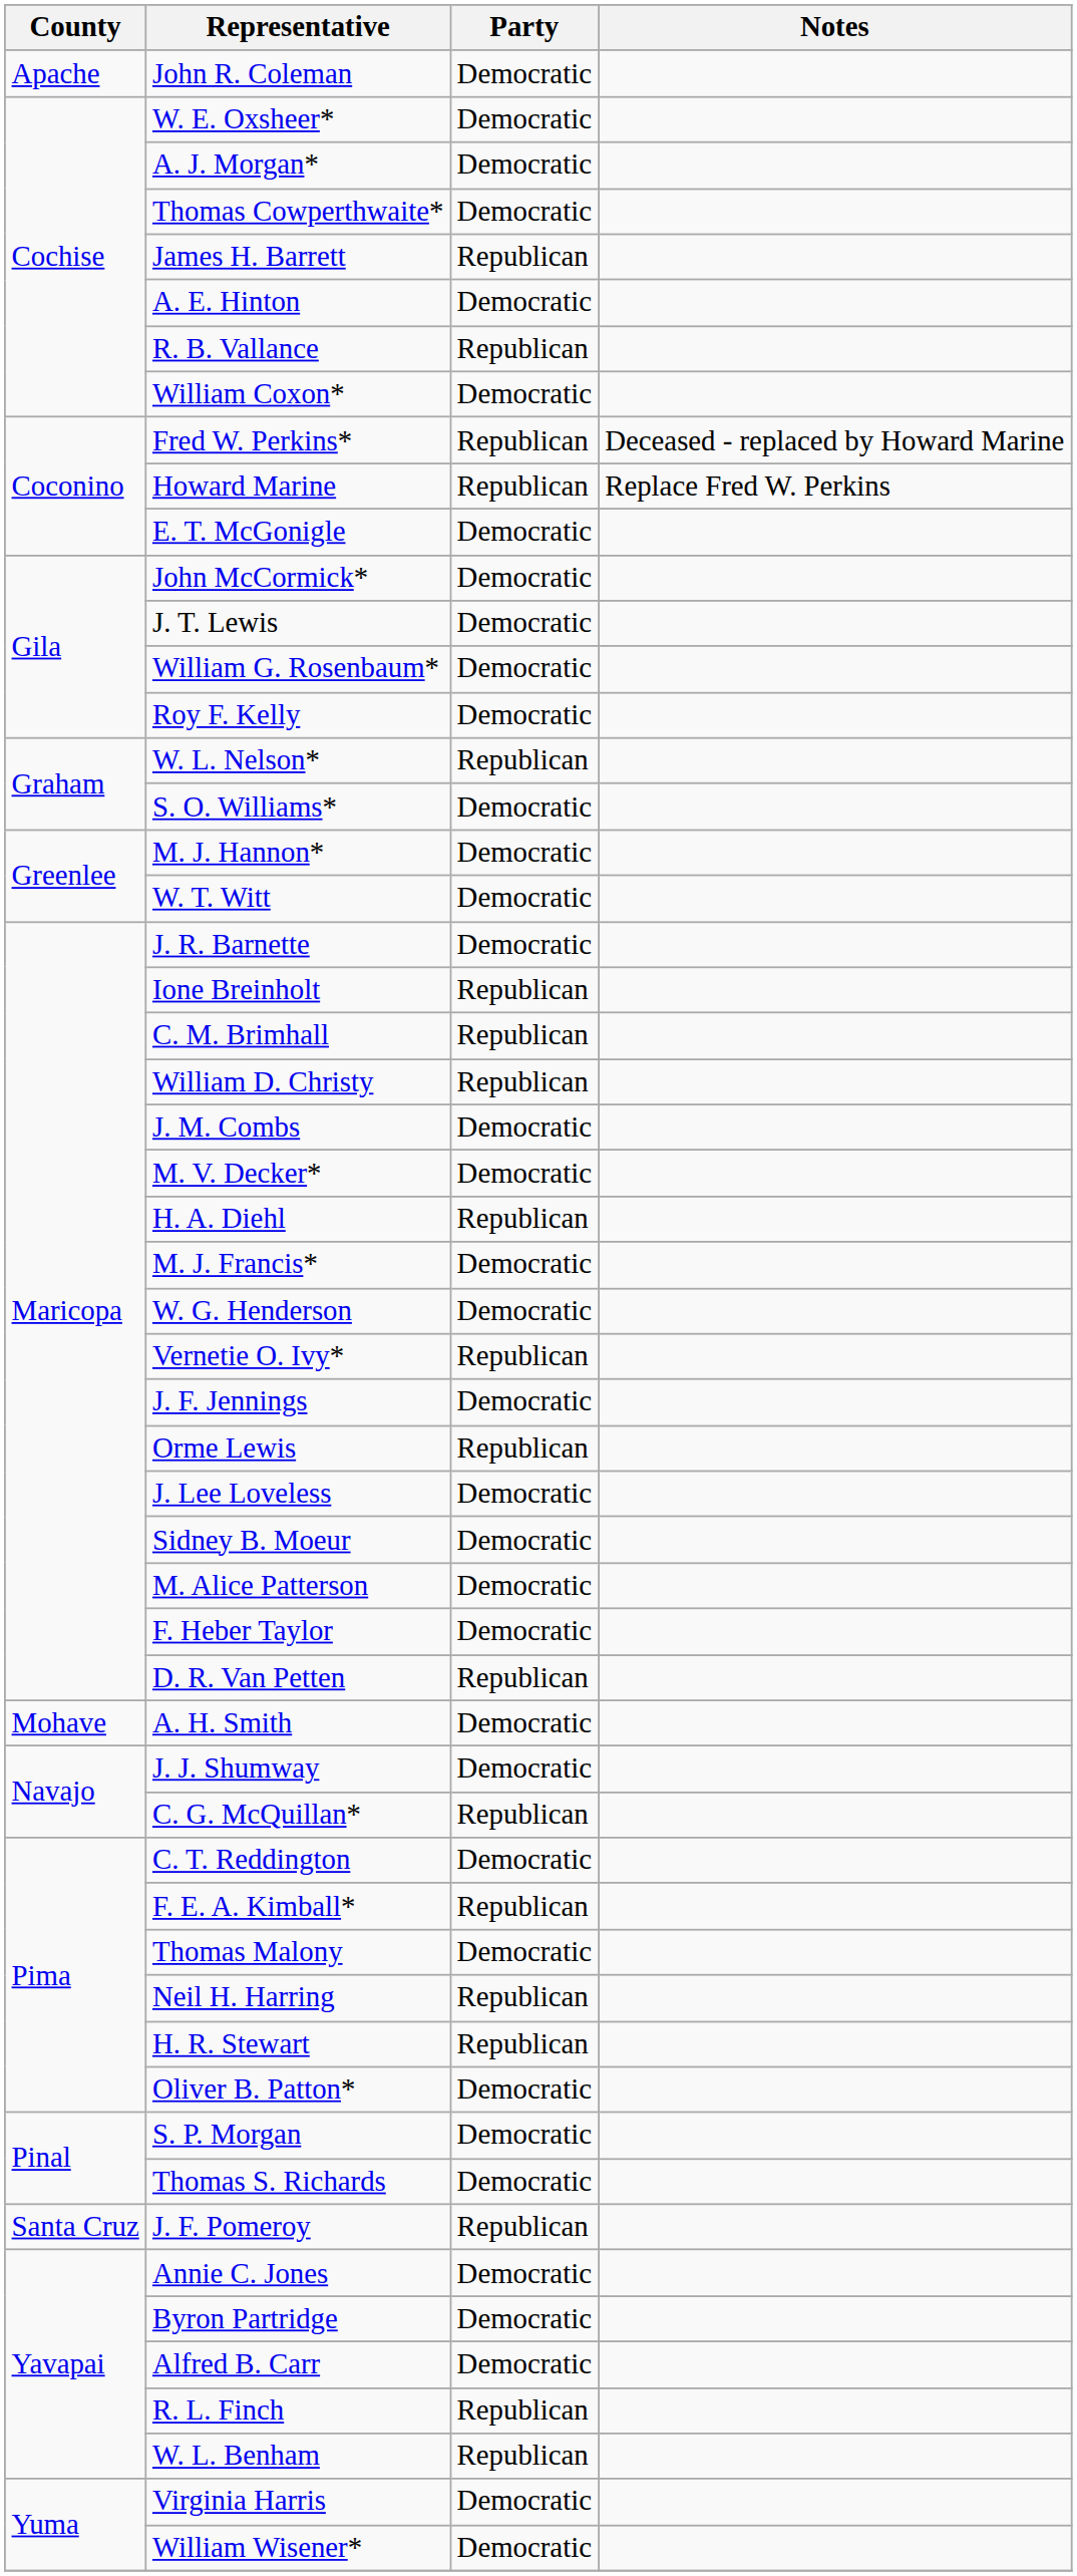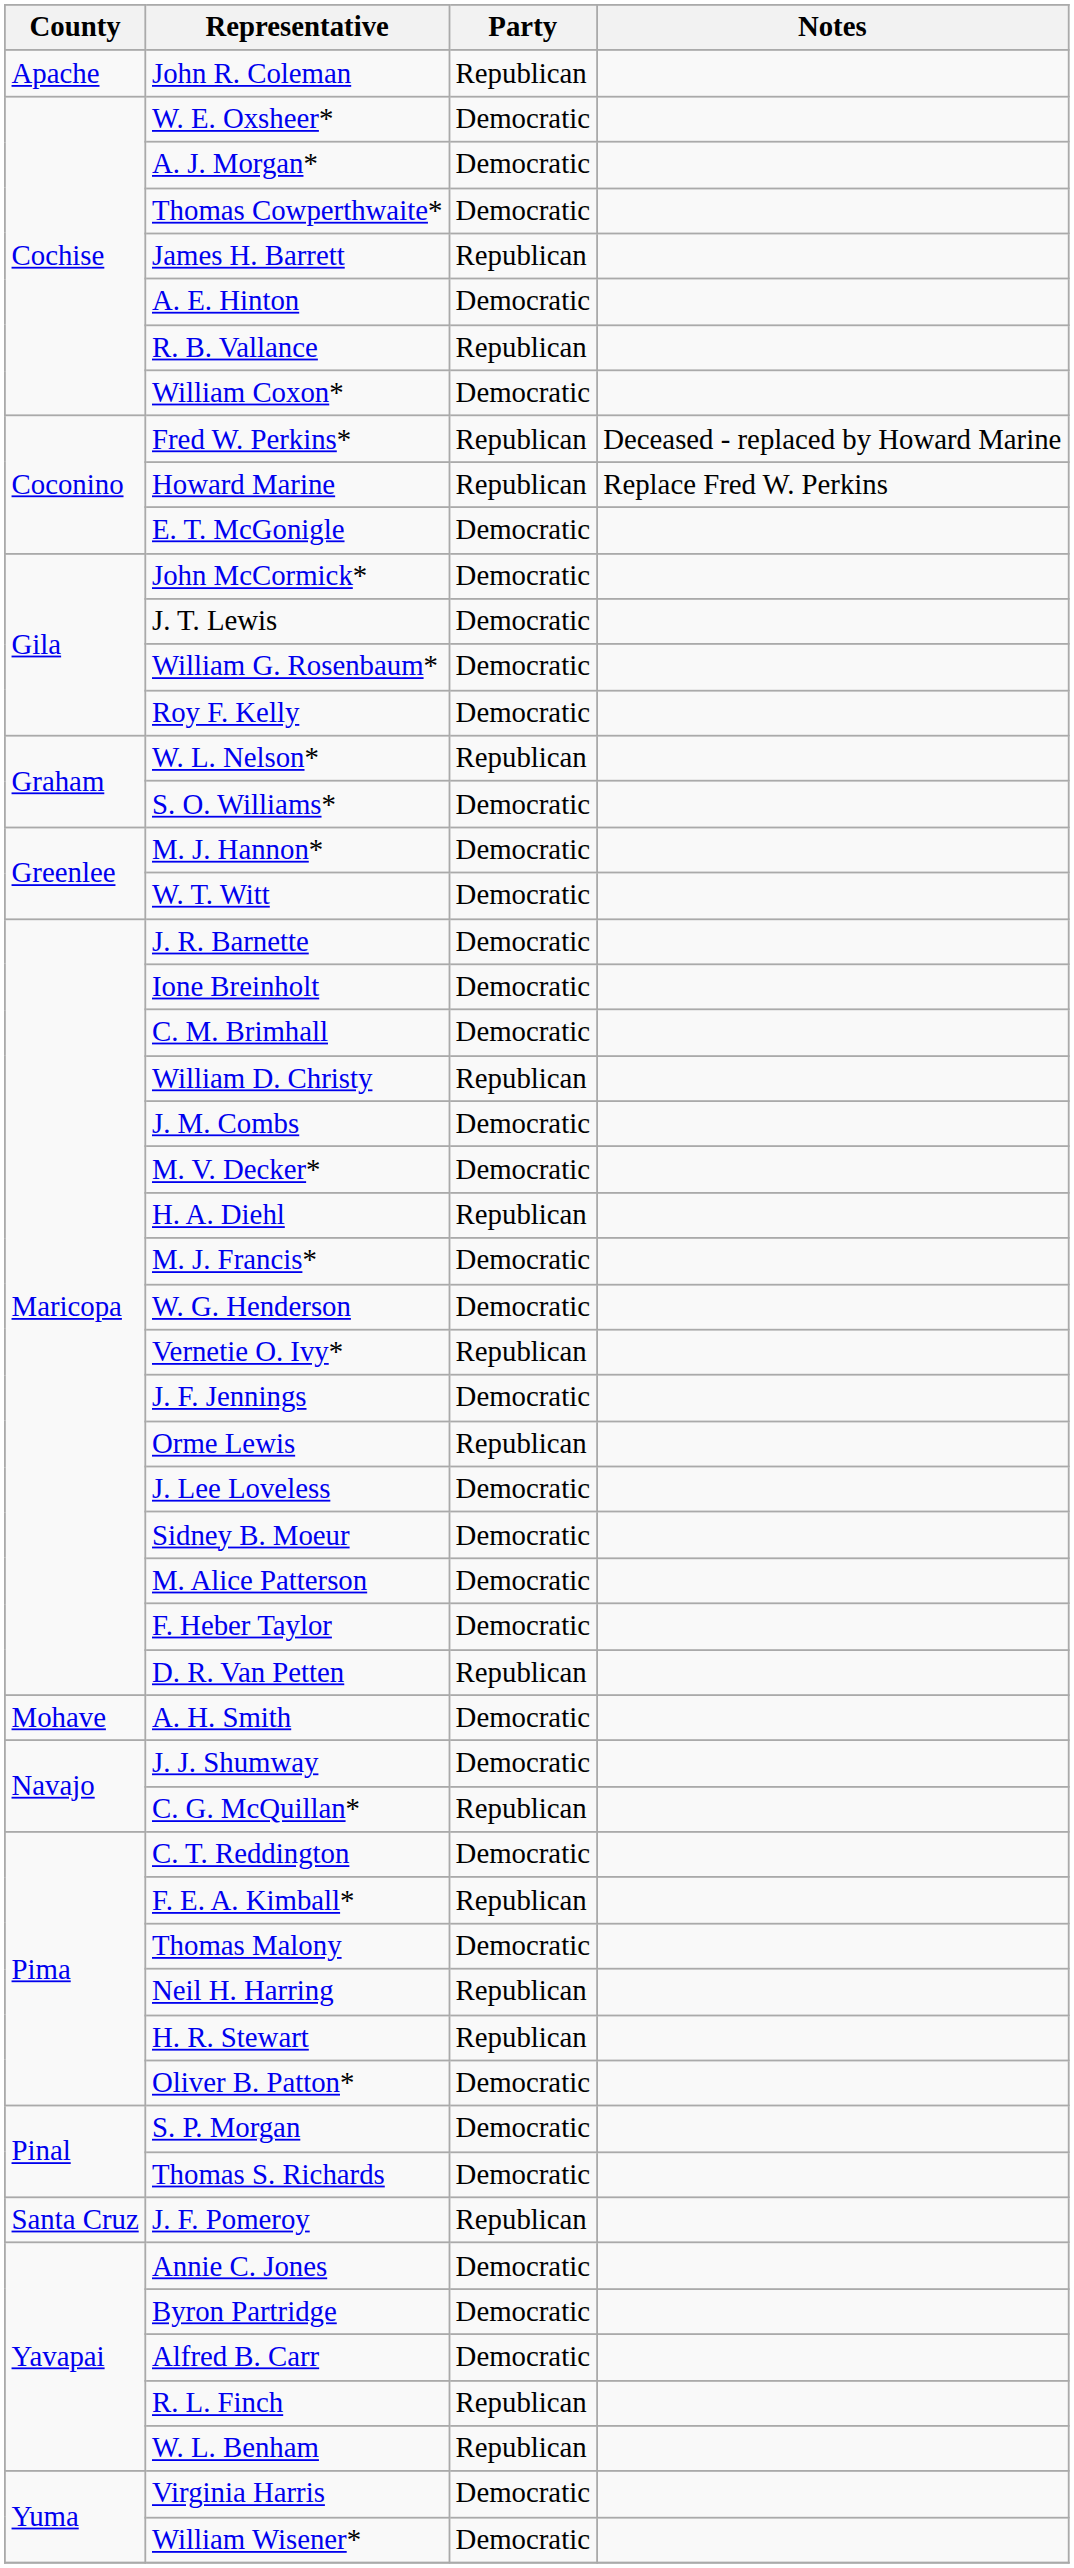 <table class=wikitable>
 <tr>
 <th>County</th>
 <th>Representative</th>
 <th>Party</th>
 <th>Notes</th>
 </tr>
 <tr>
 <td><a href='#'>Apache</a></td>
 <td><a href='#'>John R. Coleman</a></td>
-<td>Democratic</td>
+<td>Republican</td>
 <td></td>
 </tr>
 <tr>
 <td rowspan="7"><a href='#'>Cochise</a></td>
 <td><a href='#'>W. E. Oxsheer</a>*</td>
 <td>Democratic</td>
 <td></td>
 </tr>
 <tr>
 <td><a href='#'>A. J. Morgan</a>*</td>
 <td>Democratic</td>
 <td></td>
 </tr>
 <tr>
 <td><a href='#'>Thomas Cowperthwaite</a>*</td>
 <td>Democratic</td>
 <td></td>
 </tr>
 <tr>
 <td><a href='#'>James H. Barrett</a></td>
 <td>Republican</td>
 <td></td>
 </tr>
 <tr>
 <td><a href='#'>A. E. Hinton</a></td>
 <td>Democratic</td>
 <td></td>
 </tr>
 <tr>
 <td><a href='#'>R. B. Vallance</a></td>
 <td>Republican</td>
 <td></td>
 </tr>
 <tr>
 <td><a href='#'>William Coxon</a>*</td>
 <td>Democratic</td>
 <td></td>
 </tr>
 <tr>
 <td rowspan="3"><a href='#'>Coconino</a></td>
 <td><a href='#'>Fred W. Perkins</a>*</td>
 <td>Republican</td>
 <td>Deceased - replaced by Howard Marine</td>
 </tr>
 <tr>
 <td><a href='#'>Howard Marine</a></td>
 <td>Republican</td>
 <td>Replace Fred W. Perkins</td>
 </tr>
 <tr>
 <td><a href='#'>E. T. McGonigle</a></td>
 <td>Democratic</td>
 <td></td>
 </tr>
 <tr>
 <td rowspan="4"><a href='#'>Gila</a></td>
 <td><a href='#'>John McCormick</a>*</td>
 <td>Democratic</td>
 <td></td>
 </tr>
 <tr>
 <td>J. T. Lewis</td>
 <td>Democratic</td>
 <td></td>
 </tr>
 <tr>
 <td><a href='#'>William G. Rosenbaum</a>*</td>
 <td>Democratic</td>
 <td></td>
 </tr>
 <tr>
 <td><a href='#'>Roy F. Kelly</a></td>
 <td>Democratic</td>
 <td></td>
 </tr>
 <tr>
 <td rowspan="2"><a href='#'>Graham</a></td>
 <td><a href='#'>W. L. Nelson</a>*</td>
 <td>Republican</td>
 <td></td>
 </tr>
 <tr>
 <td><a href='#'>S. O. Williams</a>*</td>
 <td>Democratic</td>
 <td></td>
 </tr>
 <tr>
 <td rowspan="2"><a href='#'>Greenlee</a></td>
 <td><a href='#'>M. J. Hannon</a>*</td>
 <td>Democratic</td>
 <td></td>
 </tr>
 <tr>
 <td><a href='#'>W. T. Witt</a></td>
 <td>Democratic</td>
 <td></td>
 </tr>
 <tr>
 <td rowspan="17"><a href='#'>Maricopa</a></td>
 <td><a href='#'>J. R. Barnette</a></td>
 <td>Democratic</td>
 <td></td>
 </tr>
 <tr>
 <td><a href='#'>Ione Breinholt</a></td>
-<td>Republican</td>
+<td>Democratic</td>
 <td></td>
 </tr>
 <tr>
 <td><a href='#'>C. M. Brimhall</a></td>
-<td>Republican</td>
+<td>Democratic</td>
 <td></td>
 </tr>
 <tr>
 <td><a href='#'>William D. Christy</a></td>
 <td>Republican</td>
 <td></td>
 </tr>
 <tr>
 <td><a href='#'>J. M. Combs</a></td>
 <td>Democratic</td>
 <td></td>
 </tr>
 <tr>
 <td><a href='#'>M. V. Decker</a>*</td>
 <td>Democratic</td>
 <td></td>
 </tr>
 <tr>
 <td><a href='#'>H. A. Diehl</a></td>
 <td>Republican</td>
 <td></td>
 </tr>
 <tr>
 <td><a href='#'>M. J. Francis</a>*</td>
 <td>Democratic</td>
 <td></td>
 </tr>
 <tr>
 <td><a href='#'>W. G. Henderson</a></td>
 <td>Democratic</td>
 <td></td>
 </tr>
 <tr>
 <td><a href='#'>Vernetie O. Ivy</a>*</td>
 <td>Republican</td>
 <td></td>
 </tr>
 <tr>
 <td><a href='#'>J. F. Jennings</a></td>
 <td>Democratic</td>
 <td></td>
 </tr>
 <tr>
 <td><a href='#'>Orme Lewis</a></td>
 <td>Republican</td>
 <td></td>
 </tr>
 <tr>
 <td><a href='#'>J. Lee Loveless</a></td>
 <td>Democratic</td>
 <td></td>
 </tr>
 <tr>
 <td><a href='#'>Sidney B. Moeur</a></td>
 <td>Democratic</td>
 <td></td>
 </tr>
 <tr>
 <td><a href='#'>M. Alice Patterson</a></td>
 <td>Democratic</td>
 <td></td>
 </tr>
 <tr>
 <td><a href='#'>F. Heber Taylor</a></td>
 <td>Democratic</td>
 <td></td>
 </tr>
 <tr>
 <td><a href='#'>D. R. Van Petten</a></td>
 <td>Republican</td>
 <td></td>
 </tr>
 <tr>
 <td><a href='#'>Mohave</a></td>
 <td><a href='#'>A. H. Smith</a></td>
 <td>Democratic</td>
 <td></td>
 </tr>
 <tr>
 <td rowspan="2"><a href='#'>Navajo</a></td>
 <td><a href='#'>J. J. Shumway</a></td>
 <td>Democratic</td>
 <td></td>
 </tr>
 <tr>
 <td><a href='#'>C. G. McQuillan</a>*</td>
 <td>Republican</td>
 <td></td>
 </tr>
 <tr>
 <td rowspan="6"><a href='#'>Pima</a></td>
 <td><a href='#'>C. T. Reddington</a></td>
 <td>Democratic</td>
 <td></td>
 </tr>
 <tr>
 <td><a href='#'>F. E. A. Kimball</a>*</td>
 <td>Republican</td>
 <td></td>
 </tr>
 <tr>
 <td><a href='#'>Thomas Malony</a></td>
 <td>Democratic</td>
 <td></td>
 </tr>
 <tr>
 <td><a href='#'>Neil H. Harring</a></td>
 <td>Republican</td>
 <td></td>
 </tr>
 <tr>
 <td><a href='#'>H. R. Stewart</a></td>
 <td>Republican</td>
 <td></td>
 </tr>
 <tr>
 <td><a href='#'>Oliver B. Patton</a>*</td>
 <td>Democratic</td>
 <td></td>
 </tr>
 <tr>
 <td rowspan="2"><a href='#'>Pinal</a></td>
 <td><a href='#'>S. P. Morgan</a></td>
 <td>Democratic</td>
 <td></td>
 </tr>
 <tr>
 <td><a href='#'>Thomas S. Richards</a></td>
 <td>Democratic</td>
 <td></td>
 </tr>
 <tr>
 <td><a href='#'>Santa Cruz</a></td>
 <td><a href='#'>J. F. Pomeroy</a></td>
 <td>Republican</td>
 <td></td>
 </tr>
 <tr>
 <td rowspan="5"><a href='#'>Yavapai</a></td>
 <td><a href='#'>Annie C. Jones</a></td>
 <td>Democratic</td>
 <td></td>
 </tr>
 <tr>
 <td><a href='#'>Byron Partridge</a></td>
 <td>Democratic</td>
 <td></td>
 </tr>
 <tr>
 <td><a href='#'>Alfred B. Carr</a></td>
 <td>Democratic</td>
 <td></td>
 </tr>
 <tr>
 <td><a href='#'>R. L. Finch</a></td>
 <td>Republican</td>
 <td></td>
 </tr>
 <tr>
 <td><a href='#'>W. L. Benham</a></td>
 <td>Republican</td>
 <td></td>
 </tr>
 <tr>
 <td rowspan="2"><a href='#'>Yuma</a></td>
 <td><a href='#'>Virginia Harris</a></td>
 <td>Democratic</td>
 <td></td>
 </tr>
 <tr>
 <td><a href='#'>William Wisener</a>*</td>
 <td>Democratic</td>
 <td></td>
 </tr>
 <tr>
 </tr>
 </table>
